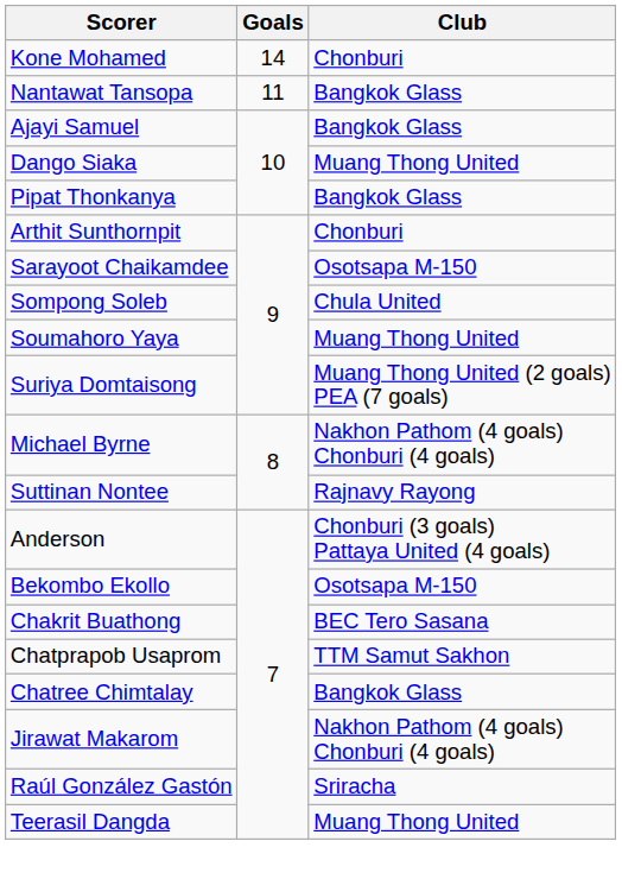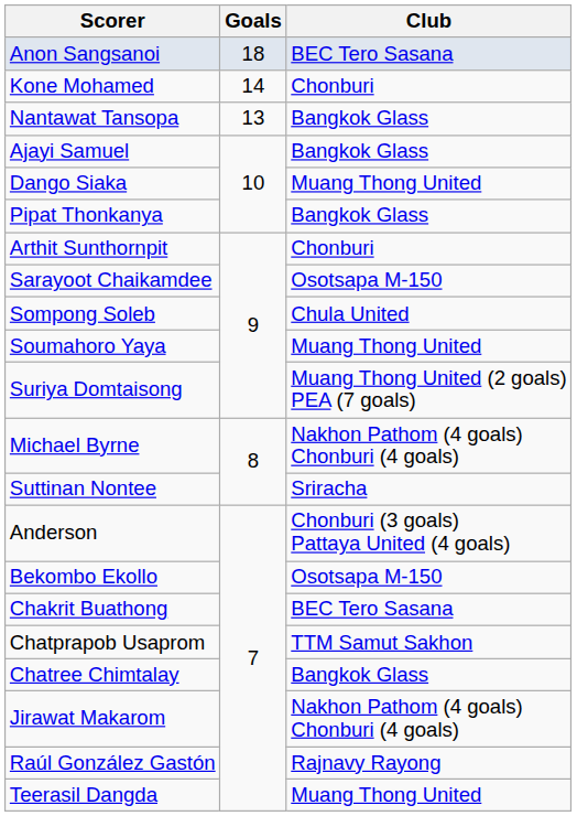 <table class="wikitable">
 <tr>
 <th>Scorer</th>
 <th>Goals </th>
 <th>Club</th>
+</tr>
+<tr bgcolor="#DFE6EF">
+<td> <a href='#'>Anon Sangsanoi</a></td>
+<td rowspan="1" align=center>18</td>
+<td><a href='#'>BEC Tero Sasana</a></td>
 </tr>
 <tr>
 <td> <a href='#'>Kone Mohamed</a></td>
 <td rowspan="1" align=center>14</td>
 <td><a href='#'>Chonburi</a></td>
 </tr>
 <tr>
 <td> <a href='#'>Nantawat Tansopa</a></td>
-<td rowspan="1" align=center>11</td>
+<td rowspan="1" align=center>13</td>
 <td><a href='#'>Bangkok Glass</a></td>
 </tr>
 <tr>
 <td> <a href='#'>Ajayi Samuel</a></td>
 <td rowspan="3" align=center>10</td>
 <td><a href='#'>Bangkok Glass</a></td>
 </tr>
 <tr>
 <td> <a href='#'>Dango Siaka</a></td>
 <td><a href='#'>Muang Thong United</a></td>
 </tr>
 <tr>
 <td> <a href='#'>Pipat Thonkanya</a></td>
 <td><a href='#'>Bangkok Glass</a></td>
 </tr>
 <tr>
 <td> <a href='#'>Arthit Sunthornpit</a></td>
 <td rowspan="5" align=center>9</td>
 <td><a href='#'>Chonburi</a></td>
 </tr>
 <tr>
 <td> <a href='#'>Sarayoot Chaikamdee</a></td>
 <td><a href='#'>Osotsapa M-150</a></td>
 </tr>
 <tr>
 <td> <a href='#'>Sompong Soleb</a></td>
 <td><a href='#'>Chula United</a></td>
 </tr>
 <tr>
 <td> <a href='#'>Soumahoro Yaya</a></td>
 <td><a href='#'>Muang Thong United</a></td>
 </tr>
 <tr>
 <td> <a href='#'>Suriya Domtaisong</a></td>
 <td><a href='#'>Muang Thong United</a> (2 goals)<br><a href='#'>PEA</a> (7 goals)</td>
 </tr>
 <tr>
 <td> <a href='#'>Michael Byrne</a></td>
 <td rowspan="2" align=center>8</td>
 <td><a href='#'>Nakhon Pathom</a> (4 goals)<br><a href='#'>Chonburi</a> (4 goals)</td>
 </tr>
 <tr>
 <td> <a href='#'>Suttinan Nontee</a></td>
-<td><a href='#'>Rajnavy Rayong</a></td>
+<td><a href='#'>Sriracha</a></td>
 </tr>
 <tr>
 <td> Anderson</td>
 <td rowspan="8" align=center>7</td>
 <td><a href='#'>Chonburi</a> (3 goals)<br><a href='#'>Pattaya United</a> (4 goals)</td>
 </tr>
 <tr>
 <td> <a href='#'>Bekombo Ekollo</a></td>
 <td><a href='#'>Osotsapa M-150</a></td>
 </tr>
 <tr>
 <td> <a href='#'>Chakrit Buathong</a></td>
 <td><a href='#'>BEC Tero Sasana</a></td>
 </tr>
 <tr>
 <td> Chatprapob Usaprom</td>
 <td><a href='#'>TTM Samut Sakhon</a></td>
 </tr>
 <tr>
 <td> <a href='#'>Chatree Chimtalay</a></td>
 <td><a href='#'>Bangkok Glass</a></td>
 </tr>
 <tr>
 <td> <a href='#'>Jirawat Makarom</a></td>
 <td><a href='#'>Nakhon Pathom</a> (4 goals)<br><a href='#'>Chonburi</a> (4 goals)</td>
 </tr>
 <tr>
 <td> <a href='#'>Raúl González Gastón</a></td>
-<td><a href='#'>Sriracha</a></td>
+<td><a href='#'>Rajnavy Rayong</a></td>
 </tr>
 <tr>
 <td> <a href='#'>Teerasil Dangda</a></td>
 <td><a href='#'>Muang Thong United</a></td>
 </tr>
 </table>
